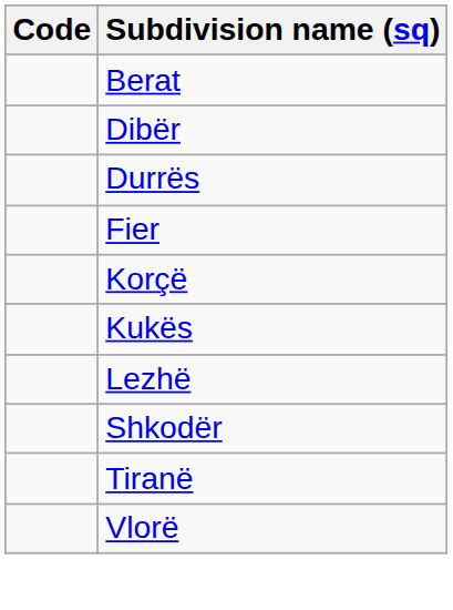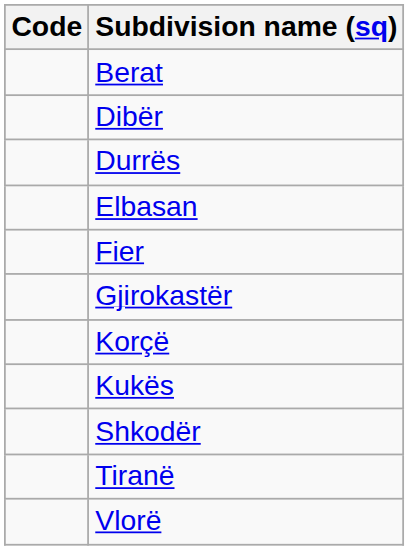 <table class="wikitable sortable">
 <tr>
 <th>Code</th>
 <th>Subdivision name (<a href='#'>sq</a>)</th>
 </tr>
 <tr>
 <td></td>
 <td><a href='#'>Berat</a></td>
 </tr>
 <tr>
 <td></td>
 <td><a href='#'>Dibër</a></td>
 </tr>
 <tr>
 <td></td>
 <td><a href='#'>Durrës</a></td>
 </tr>
 <tr>
 <td></td>
+<td><a href='#'>Elbasan</a></td>
+</tr>
+<tr>
+<td></td>
 <td><a href='#'>Fier</a></td>
+</tr>
+<tr>
+<td></td>
+<td><a href='#'>Gjirokastër</a></td>
 </tr>
 <tr>
 <td></td>
 <td><a href='#'>Korçë</a></td>
 </tr>
 <tr>
 <td></td>
 <td><a href='#'>Kukës</a></td>
-</tr>
-<tr>
-<td></td>
-<td><a href='#'>Lezhë</a></td>
 </tr>
 <tr>
 <td></td>
 <td><a href='#'>Shkodër</a></td>
 </tr>
 <tr>
 <td></td>
 <td><a href='#'>Tiranë</a></td>
 </tr>
 <tr>
 <td></td>
 <td><a href='#'>Vlorë</a></td>
 </tr>
 </table>
